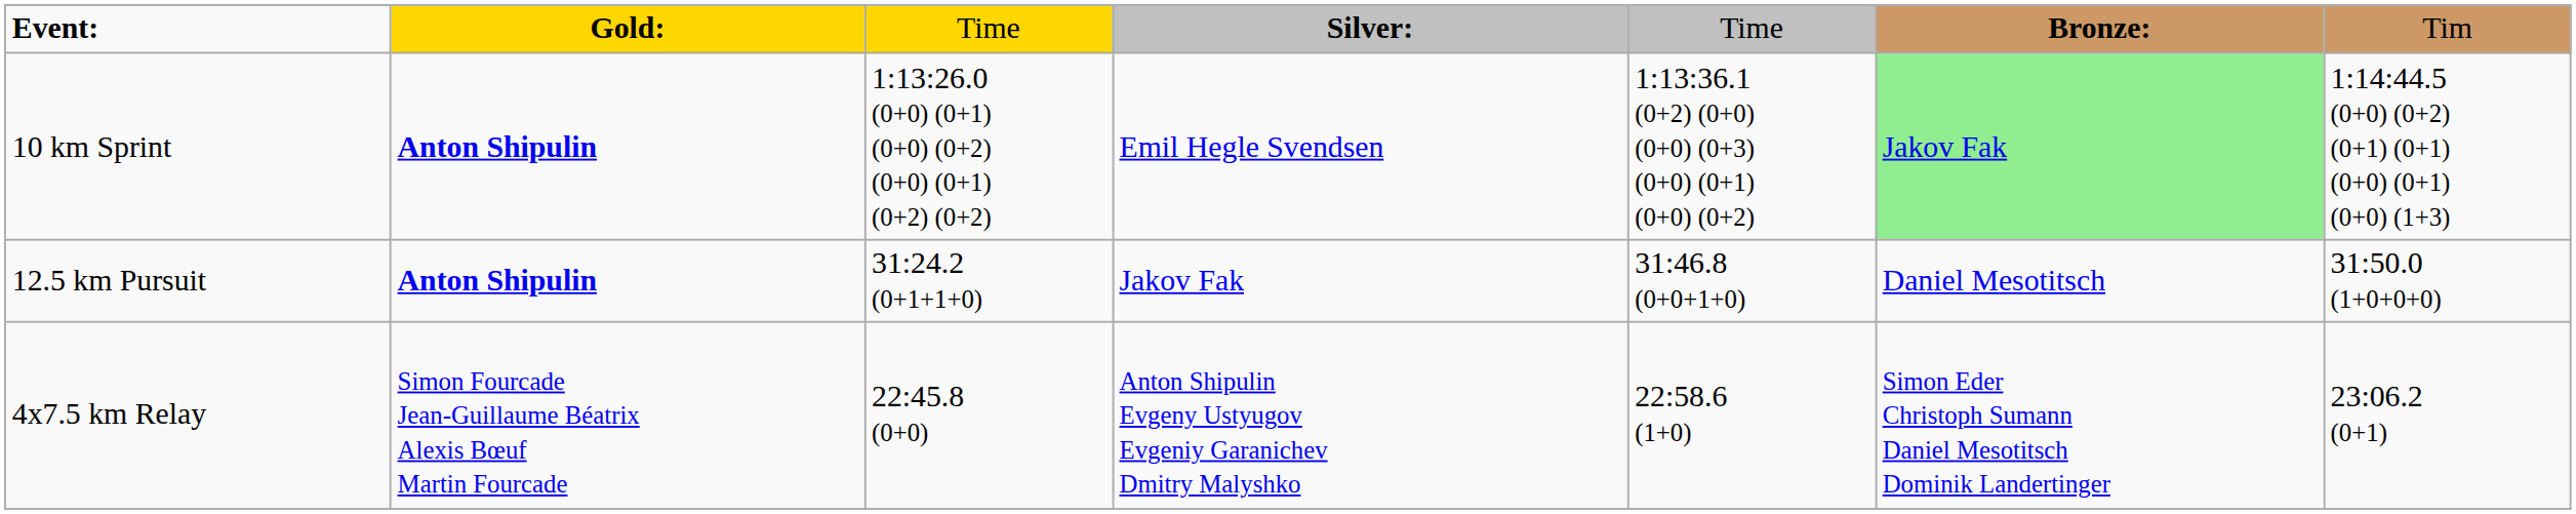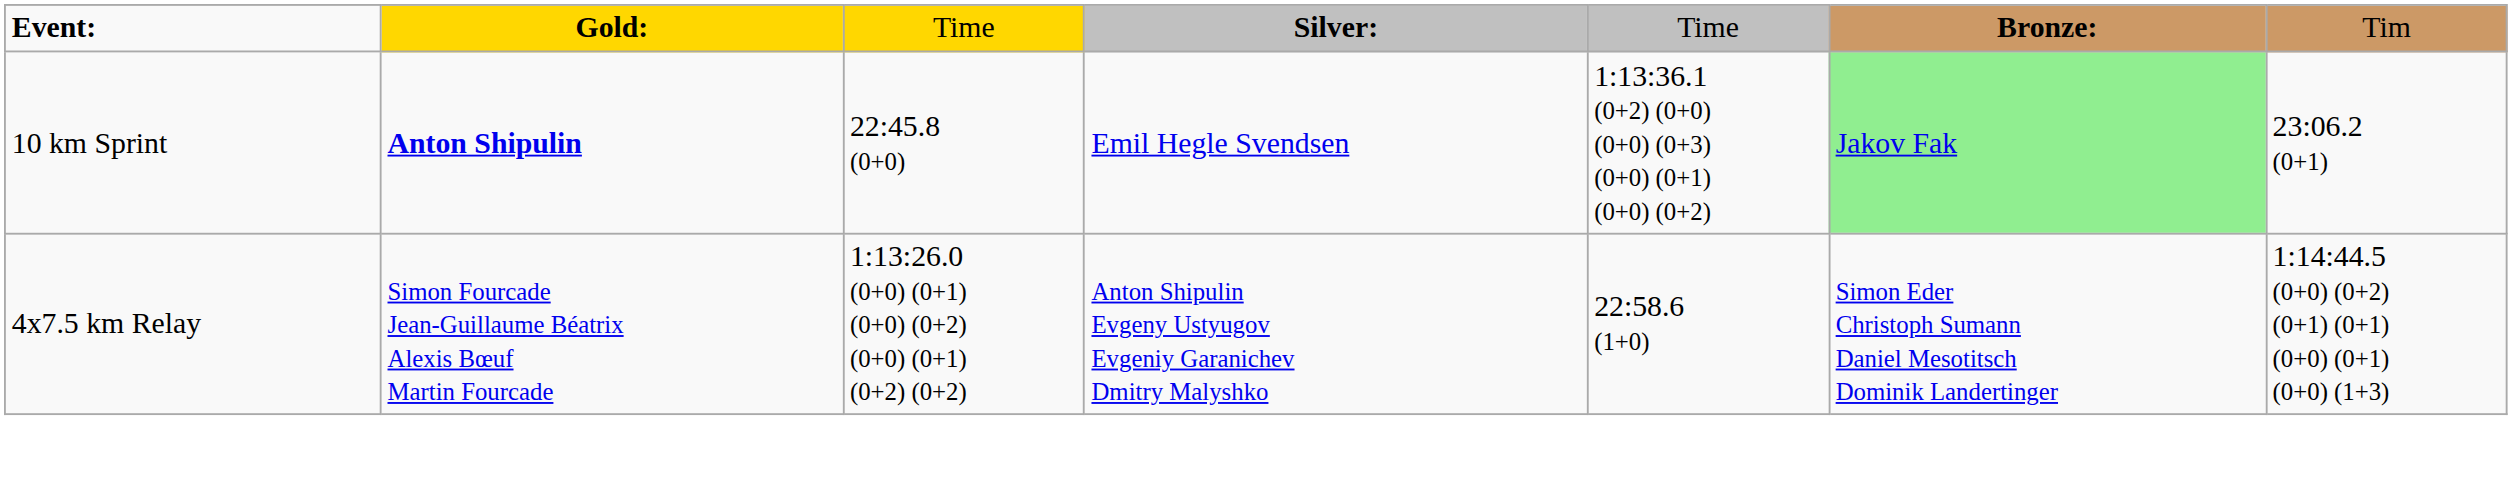 <table class="wikitable" width=85%>
 <tr>
 <td><strong>Event:</strong></td>
 <td style="text-align:center;background-color:gold;"><strong>Gold:</strong></td>
 <td style="text-align:center;background-color:gold;">Time</td>
 <td style="text-align:center;background-color:silver;"><strong>Silver:</strong></td>
 <td style="text-align:center;background-color:silver;">Time</td>
 <td style="text-align:center;background-color:#CC9966;"><strong>Bronze:</strong></td>
 <td style="text-align:center;background-color:#CC9966;">Tim</td>
 </tr>
 <tr>
 <td>10 km Sprint<br></td>
 <td><strong><a href='#'>Anton Shipulin</a></strong><br><small></small></td>
-<td>1:13:26.0<br><small>(0+0) (0+1)<br>(0+0) (0+2)<br>(0+0) (0+1)<br>(0+2) (0+2)</small></td>
+<td>22:45.8<br><small>(0+0)</small></td>
 <td><a href='#'>Emil Hegle Svendsen</a><br><small></small></td>
 <td>1:13:36.1<br><small>(0+2) (0+0)<br>(0+0) (0+3)<br>(0+0) (0+1)<br>(0+0) (0+2)</small></td>
 <td style="background: lightgreen;"><a href='#'>Jakov Fak</a><br><small></small></td>
-<td>1:14:44.5<br><small>(0+0) (0+2)<br>(0+1) (0+1)<br>(0+0) (0+1)<br>(0+0) (1+3)</small></td>
-</tr>
-<tr>
-<td>12.5 km Pursuit<br></td>
-<td><strong><a href='#'>Anton Shipulin</a></strong><br><small></small></td>
-<td>31:24.2<br><small>(0+1+1+0)</small></td>
-<td><a href='#'>Jakov Fak</a><br><small></small></td>
-<td>31:46.8<br><small>(0+0+1+0)</small></td>
-<td><a href='#'>Daniel Mesotitsch</a><br><small></small></td>
-<td>31:50.0<br><small>(1+0+0+0)</small></td>
+<td>23:06.2<br><small>(0+1)</small></td>
 </tr>
 <tr>
 <td>4x7.5 km Relay<br></td>
 <td><strong></strong>  <br><small><a href='#'>Simon Fourcade</a><br><a href='#'>Jean-Guillaume Béatrix</a><br><a href='#'>Alexis Bœuf</a><br><a href='#'>Martin Fourcade</a></small></td>
-<td>22:45.8<br><small>(0+0)</small></td>
+<td>1:13:26.0<br><small>(0+0) (0+1)<br>(0+0) (0+2)<br>(0+0) (0+1)<br>(0+2) (0+2)</small></td>
 <td>  <br><small><a href='#'>Anton Shipulin</a><br><a href='#'>Evgeny Ustyugov</a><br><a href='#'>Evgeniy Garanichev</a><br><a href='#'>Dmitry Malyshko</a></small></td>
 <td>22:58.6<br><small>(1+0)</small></td>
 <td>  <br><small><a href='#'>Simon Eder</a><br><a href='#'>Christoph Sumann</a><br><a href='#'>Daniel Mesotitsch</a><br><a href='#'>Dominik Landertinger</a></small></td>
-<td>23:06.2<br><small>(0+1)</small></td>
+<td>1:14:44.5<br><small>(0+0) (0+2)<br>(0+1) (0+1)<br>(0+0) (0+1)<br>(0+0) (1+3)</small></td>
 </tr>
 </table>
